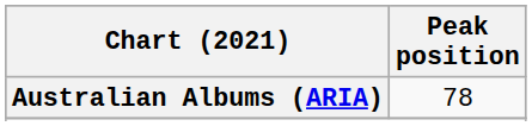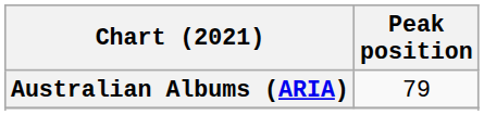 <table class="wikitable sortable plainrowheaders" style="text-align:center">
 <tr>
 <th scope="col">Chart (2021)</th>
 <th scope="col">Peak<br>position</th>
 </tr>
 <tr>
 <th scope="row">Australian Albums (<a href='#'>ARIA</a>)</th>
-<td>78</td>
+<td>79</td>
 </tr>
 <tr>
 </tr>
 <tr>
 </tr>
 <tr>
 </tr>
 <tr>
 </tr>
 <tr>
 </tr>
 <tr>
 </tr>
 <tr>
 </tr>
 <tr>
 </tr>
 <tr>
 </tr>
 <tr>
 </tr>
 </table>
